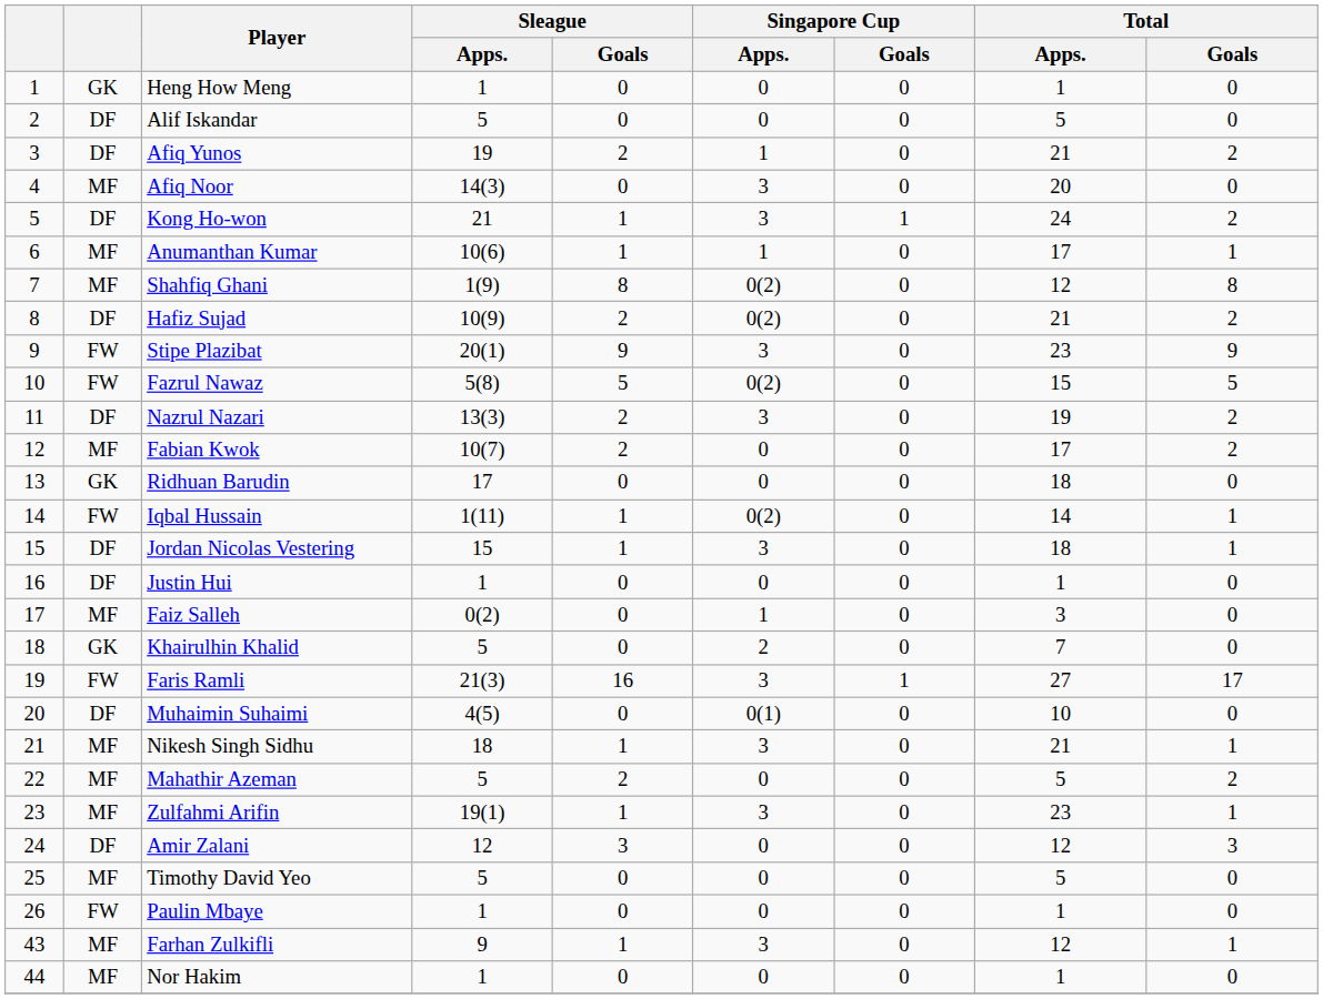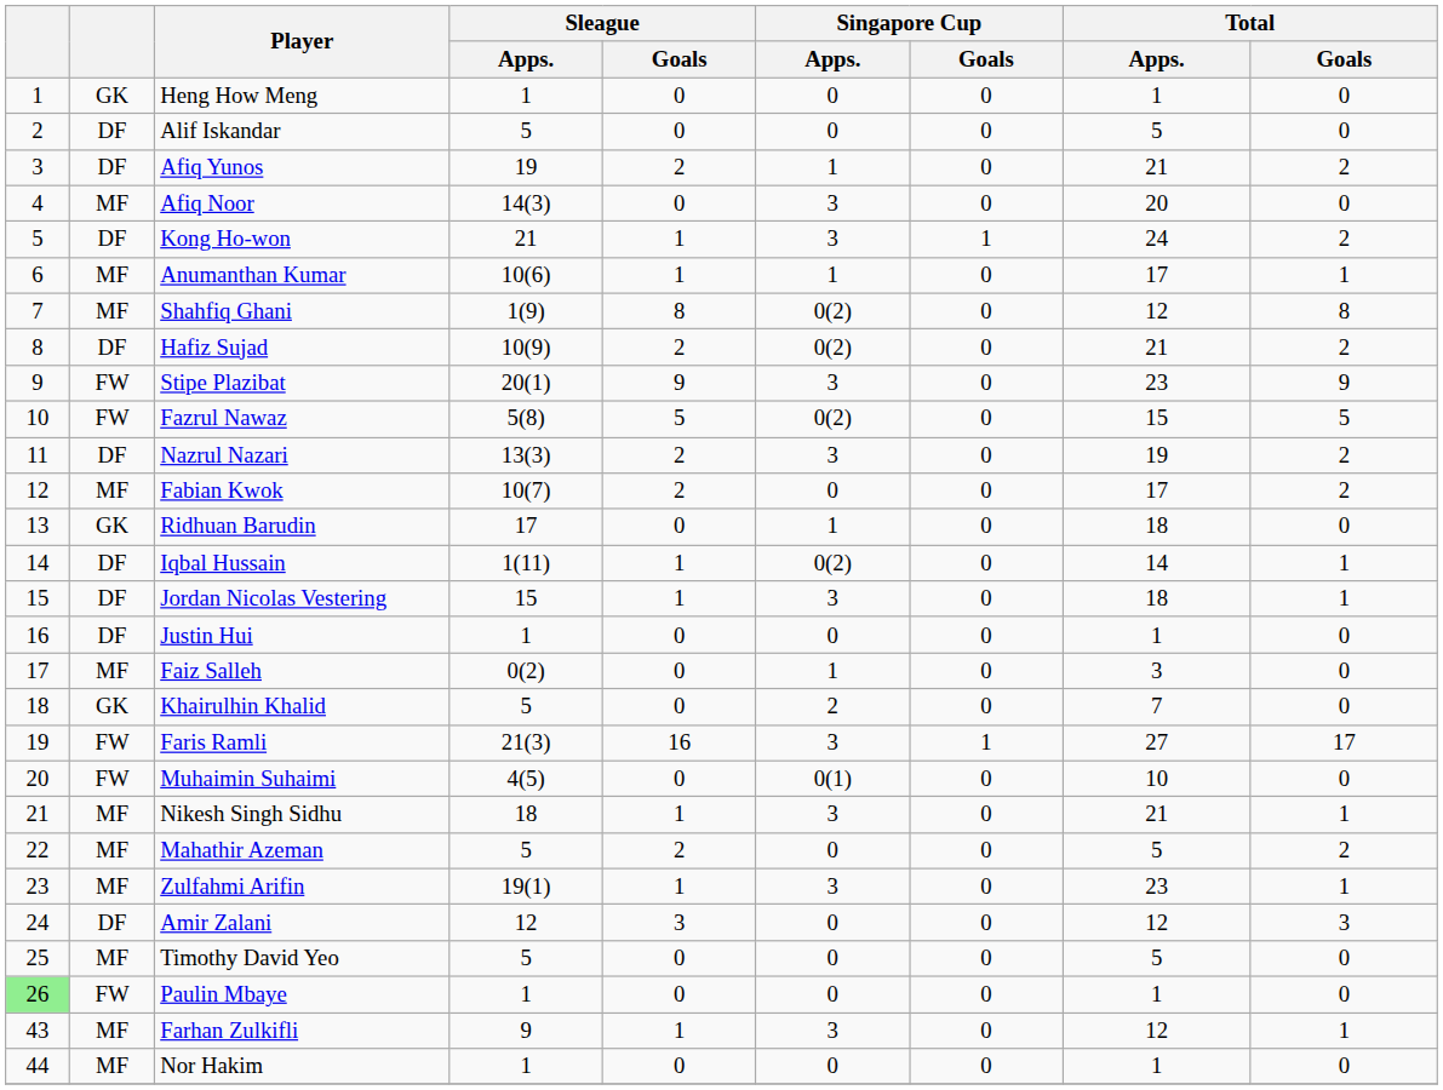 <table class="wikitable" style="text-align:center; font-size:100%; width:80%;">
 <tr>
 <th rowspan=2></th>
 <th rowspan=2></th>
 <th rowspan=2 width="200">Player</th>
 <th colspan=2 width="105">Sleague</th>
 <th colspan=2 width="105">Singapore Cup</th>
 <th colspan=2 width="130">Total</th>
 </tr>
 <tr>
 <th>Apps.</th>
 <th>Goals</th>
 <th>Apps.</th>
 <th>Goals</th>
 <th>Apps.</th>
 <th>Goals</th>
 </tr>
 <tr>
 <td>1</td>
 <td>GK</td>
 <td align="left"> Heng How Meng</td>
 <td>1</td>
 <td>0</td>
 <td>0</td>
 <td>0</td>
 <td>1</td>
 <td>0</td>
 </tr>
 <tr>
 <td>2</td>
 <td>DF</td>
 <td align="left"> Alif Iskandar</td>
 <td>5</td>
 <td>0</td>
 <td>0</td>
 <td>0</td>
 <td>5</td>
 <td>0</td>
 </tr>
 <tr>
 <td>3</td>
 <td>DF</td>
 <td align="left"> <a href='#'>Afiq Yunos</a></td>
 <td>19</td>
 <td>2</td>
 <td>1</td>
 <td>0</td>
 <td>21</td>
 <td>2</td>
 </tr>
 <tr>
 <td>4</td>
 <td>MF</td>
 <td align="left"> <a href='#'>Afiq Noor</a></td>
 <td>14(3)</td>
 <td>0</td>
 <td>3</td>
 <td>0</td>
 <td>20</td>
 <td>0</td>
 </tr>
 <tr>
 <td>5</td>
 <td>DF</td>
 <td align="left"> <a href='#'>Kong Ho-won</a></td>
 <td>21</td>
 <td>1</td>
 <td>3</td>
 <td>1</td>
 <td>24</td>
 <td>2</td>
 </tr>
 <tr>
 <td>6</td>
 <td>MF</td>
 <td align="left"> <a href='#'>Anumanthan Kumar</a></td>
 <td>10(6)</td>
 <td>1</td>
 <td>1</td>
 <td>0</td>
 <td>17</td>
 <td>1</td>
 </tr>
 <tr>
 <td>7</td>
 <td>MF</td>
 <td align="left"> <a href='#'>Shahfiq Ghani</a></td>
 <td>1(9)</td>
 <td>8</td>
 <td>0(2)</td>
 <td>0</td>
 <td>12</td>
 <td>8</td>
 </tr>
 <tr>
 <td>8</td>
 <td>DF</td>
 <td align="left"> <a href='#'>Hafiz Sujad</a></td>
 <td>10(9)</td>
 <td>2</td>
 <td>0(2)</td>
 <td>0</td>
 <td>21</td>
 <td>2</td>
 </tr>
 <tr>
 <td>9</td>
 <td>FW</td>
 <td align="left"> <a href='#'>Stipe Plazibat</a></td>
 <td>20(1)</td>
 <td>9</td>
 <td>3</td>
 <td>0</td>
 <td>23</td>
 <td>9</td>
 </tr>
 <tr>
 <td>10</td>
 <td>FW</td>
 <td align="left"> <a href='#'>Fazrul Nawaz</a></td>
 <td>5(8)</td>
 <td>5</td>
 <td>0(2)</td>
 <td>0</td>
 <td>15</td>
 <td>5</td>
 </tr>
 <tr>
 <td>11</td>
 <td>DF</td>
 <td align="left"> <a href='#'>Nazrul Nazari</a></td>
 <td>13(3)</td>
 <td>2</td>
 <td>3</td>
 <td>0</td>
 <td>19</td>
 <td>2</td>
 </tr>
 <tr>
 <td>12</td>
 <td>MF</td>
 <td align="left"> <a href='#'>Fabian Kwok</a></td>
 <td>10(7)</td>
 <td>2</td>
 <td>0</td>
 <td>0</td>
 <td>17</td>
 <td>2</td>
 </tr>
 <tr>
 <td>13</td>
 <td>GK</td>
 <td align="left"> <a href='#'>Ridhuan Barudin</a></td>
 <td>17</td>
 <td>0</td>
-<td>0</td>
+<td>1</td>
 <td>0</td>
 <td>18</td>
 <td>0</td>
 </tr>
 <tr>
 <td>14</td>
-<td>FW</td>
+<td>DF</td>
 <td align="left"> <a href='#'>Iqbal Hussain</a></td>
 <td>1(11)</td>
 <td>1</td>
 <td>0(2)</td>
 <td>0</td>
 <td>14</td>
 <td>1</td>
 </tr>
 <tr>
 <td>15</td>
 <td>DF</td>
 <td align="left"> <a href='#'>Jordan Nicolas Vestering</a></td>
 <td>15</td>
 <td>1</td>
 <td>3</td>
 <td>0</td>
 <td>18</td>
 <td>1</td>
 </tr>
 <tr>
 <td>16</td>
 <td>DF</td>
 <td align="left"> <a href='#'>Justin Hui</a></td>
 <td>1</td>
 <td>0</td>
 <td>0</td>
 <td>0</td>
 <td>1</td>
 <td>0</td>
 </tr>
 <tr>
 <td>17</td>
 <td>MF</td>
 <td align="left"> <a href='#'>Faiz Salleh</a></td>
 <td>0(2)</td>
 <td>0</td>
 <td>1</td>
 <td>0</td>
 <td>3</td>
 <td>0</td>
 </tr>
 <tr>
 <td>18</td>
 <td>GK</td>
 <td align="left"> <a href='#'>Khairulhin Khalid</a></td>
 <td>5</td>
 <td>0</td>
 <td>2</td>
 <td>0</td>
 <td>7</td>
 <td>0</td>
 </tr>
 <tr>
 <td>19</td>
 <td>FW</td>
 <td align="left"> <a href='#'>Faris Ramli</a></td>
 <td>21(3)</td>
 <td>16</td>
 <td>3</td>
 <td>1</td>
 <td>27</td>
 <td>17</td>
 </tr>
 <tr>
 <td>20</td>
-<td>DF</td>
+<td>FW</td>
 <td align="left"> <a href='#'>Muhaimin Suhaimi</a></td>
 <td>4(5)</td>
 <td>0</td>
 <td>0(1)</td>
 <td>0</td>
 <td>10</td>
 <td>0</td>
 </tr>
 <tr>
 <td>21</td>
 <td>MF</td>
 <td align="left"> Nikesh Singh Sidhu</td>
 <td>18</td>
 <td>1</td>
 <td>3</td>
 <td>0</td>
 <td>21</td>
 <td>1</td>
 </tr>
 <tr>
 <td>22</td>
 <td>MF</td>
 <td align="left"> <a href='#'>Mahathir Azeman</a></td>
 <td>5</td>
 <td>2</td>
 <td>0</td>
 <td>0</td>
 <td>5</td>
 <td>2</td>
 </tr>
 <tr>
 <td>23</td>
 <td>MF</td>
 <td align="left"> <a href='#'>Zulfahmi Arifin</a></td>
 <td>19(1)</td>
 <td>1</td>
 <td>3</td>
 <td>0</td>
 <td>23</td>
 <td>1</td>
 </tr>
 <tr>
 <td>24</td>
 <td>DF</td>
 <td align="left"> <a href='#'>Amir Zalani</a></td>
 <td>12</td>
 <td>3</td>
 <td>0</td>
 <td>0</td>
 <td>12</td>
 <td>3</td>
 </tr>
 <tr>
 <td>25</td>
 <td>MF</td>
 <td align="left"> Timothy David Yeo</td>
 <td>5</td>
 <td>0</td>
 <td>0</td>
 <td>0</td>
 <td>5</td>
 <td>0</td>
 </tr>
 <tr>
-<td>26</td>
+<td style="background: lightgreen;">26</td>
 <td>FW</td>
 <td align="left"> <a href='#'>Paulin Mbaye</a></td>
 <td>1</td>
 <td>0</td>
 <td>0</td>
 <td>0</td>
 <td>1</td>
 <td>0</td>
 </tr>
 <tr>
 <td>43</td>
 <td>MF</td>
 <td align="left"> <a href='#'>Farhan Zulkifli</a></td>
 <td>9</td>
 <td>1</td>
 <td>3</td>
 <td>0</td>
 <td>12</td>
 <td>1</td>
 </tr>
 <tr>
 <td>44</td>
 <td>MF</td>
 <td align="left"> Nor Hakim</td>
 <td>1</td>
 <td>0</td>
 <td>0</td>
 <td>0</td>
 <td>1</td>
 <td>0</td>
 </tr>
 <tr>
 </tr>
 </table>
